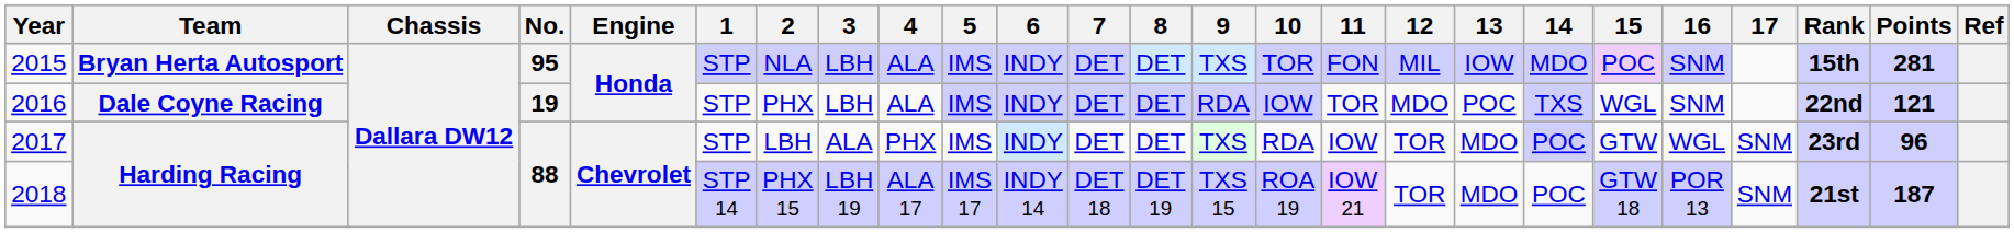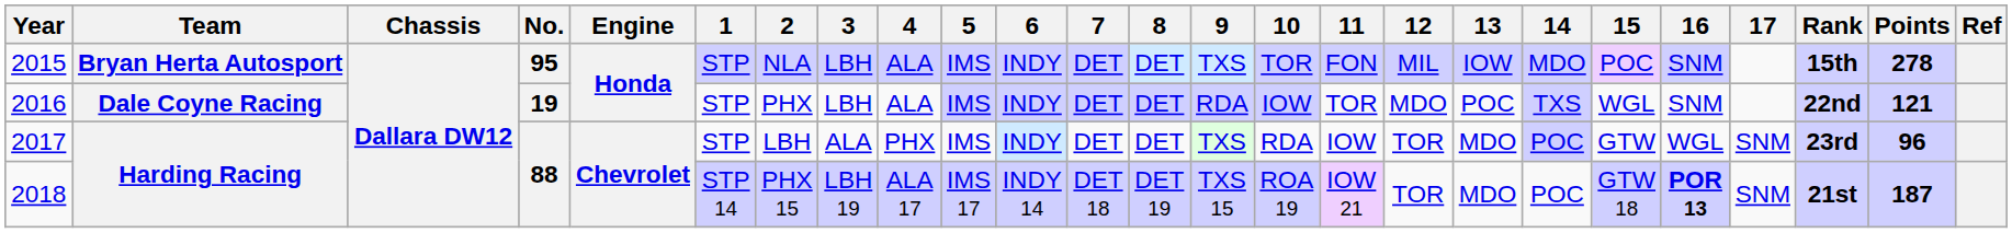 <table class="wikitable" style="text-align:center; font-size:85%;">
 <tr>
 <th>Year</th>
 <th>Team</th>
 <th>Chassis</th>
 <th>No.</th>
 <th>Engine</th>
 <th>1</th>
 <th>2</th>
 <th>3</th>
 <th>4</th>
 <th>5</th>
 <th>6</th>
 <th>7</th>
 <th>8</th>
 <th>9</th>
 <th>10</th>
 <th>11</th>
 <th>12</th>
 <th>13</th>
 <th>14</th>
 <th>15</th>
 <th>16</th>
 <th>17</th>
 <th>Rank</th>
 <th>Points</th>
 <th>Ref</th>
 </tr>
 <tr>
 <td><a href='#'>2015</a></td>
 <th nowrap><a href='#'>Bryan Herta Autosport</a></th>
 <th rowspan="4" nowrap><a href='#'>Dallara DW12</a></th>
 <th>95</th>
 <th rowspan="2"><a href='#'>Honda</a></th>
 <td style="background:#CFCFFF;"><a href='#'>STP</a><br></td>
 <td style="background:#CFCFFF;"><a href='#'>NLA</a><br></td>
 <td style="background:#CFCFFF;"><a href='#'>LBH</a><br></td>
 <td style="background:#CFCFFF;"><a href='#'>ALA</a><br></td>
 <td style="background:#CFCFFF;"><a href='#'>IMS</a><br></td>
 <td style="background:#CFCFFF;"><a href='#'>INDY</a><br></td>
 <td style="background:#CFCFFF;"><a href='#'>DET</a><br></td>
 <td style="background:#CFEAFF;"><a href='#'>DET</a><br></td>
 <td style="background:#CFEAFF;"><a href='#'>TXS</a><br></td>
 <td style="background:#CFCFFF;"><a href='#'>TOR</a><br></td>
 <td style="background:#CFCFFF;"><a href='#'>FON</a><br></td>
 <td style="background:#CFCFFF;"><a href='#'>MIL</a><br></td>
 <td style="background:#CFCFFF;"><a href='#'>IOW</a><br></td>
 <td style="background:#CFCFFF;"><a href='#'>MDO</a><br></td>
 <td style="background:#EFCFFF;"><a href='#'>POC</a><br></td>
 <td style="background:#CFCFFF;"><a href='#'>SNM</a><br></td>
 <td></td>
 <th style="background:#CFCFFF;">15th</th>
-<th style="background:#CFCFFF;">281</th>
+<th style="background:#CFCFFF;">278</th>
 <th></th>
 </tr>
 <tr>
 <td><a href='#'>2016</a></td>
 <th nowrap><a href='#'>Dale Coyne Racing</a></th>
 <th>19</th>
 <td><a href='#'>STP</a></td>
 <td><a href='#'>PHX</a></td>
 <td><a href='#'>LBH</a></td>
 <td><a href='#'>ALA</a></td>
 <td style="background:#CFCFFF;"><a href='#'>IMS</a><br></td>
 <td style="background:#CFCFFF;"><a href='#'>INDY</a><br></td>
 <td style="background:#CFCFFF;"><a href='#'>DET</a><br></td>
 <td style="background:#CFCFFF;"><a href='#'>DET</a><br></td>
 <td style="background:#CFCFFF;"><a href='#'>RDA</a><br></td>
 <td style="background:#CFCFFF;"><a href='#'>IOW</a><br></td>
 <td><a href='#'>TOR</a></td>
 <td><a href='#'>MDO</a></td>
 <td><a href='#'>POC</a></td>
 <td style="background:#CFCFFF;"><a href='#'>TXS</a><br></td>
 <td><a href='#'>WGL</a></td>
 <td><a href='#'>SNM</a></td>
 <td></td>
 <th style="background:#CFCFFF;">22nd</th>
 <th style="background:#CFCFFF;">121</th>
 <th></th>
 </tr>
 <tr>
 <td><a href='#'>2017</a></td>
 <th rowspan="2" nowrap><a href='#'>Harding Racing</a></th>
 <th rowspan=2>88</th>
 <th rowspan="2"><a href='#'>Chevrolet</a></th>
 <td><a href='#'>STP</a></td>
 <td><a href='#'>LBH</a></td>
 <td><a href='#'>ALA</a></td>
 <td><a href='#'>PHX</a></td>
 <td><a href='#'>IMS</a></td>
 <td style="background:#CFEAFF;"><a href='#'>INDY</a><br></td>
 <td><a href='#'>DET</a></td>
 <td><a href='#'>DET</a></td>
 <td style="background:#DFFFDF;"><a href='#'>TXS</a><br></td>
 <td><a href='#'>RDA</a></td>
 <td><a href='#'>IOW</a></td>
 <td><a href='#'>TOR</a></td>
 <td><a href='#'>MDO</a></td>
 <td style="background:#CFCFFF;"><a href='#'>POC</a><br></td>
 <td><a href='#'>GTW</a></td>
 <td><a href='#'>WGL</a></td>
 <td><a href='#'>SNM</a></td>
 <th style="background:#CFCFFF;">23rd</th>
 <th style="background:#CFCFFF;">96</th>
 <th></th>
 </tr>
 <tr>
 <td><a href='#'>2018</a></td>
 <td style="background:#CFCFFF;"><a href='#'>STP</a><br><small>14</small></td>
 <td style="background:#CFCFFF;"><a href='#'>PHX</a><br><small>15</small></td>
 <td style="background:#CFCFFF;"><a href='#'>LBH</a><br><small>19</small></td>
 <td style="background:#CFCFFF;"><a href='#'>ALA</a><br><small>17</small></td>
 <td style="background:#CFCFFF;"><a href='#'>IMS</a><br><small>17</small></td>
 <td style="background:#CFCFFF;"><a href='#'>INDY</a><br><small>14</small></td>
 <td style="background:#CFCFFF;"><a href='#'>DET</a><br><small>18</small></td>
 <td style="background:#CFCFFF;"><a href='#'>DET</a><br><small>19</small></td>
 <td style="background:#CFCFFF;"><a href='#'>TXS</a><br><small>15</small></td>
 <td style="background:#CFCFFF;"><a href='#'>ROA</a><br><small>19</small></td>
 <td style="background:#EFCFFF;"><a href='#'>IOW</a><br><small>21</small></td>
 <td><a href='#'>TOR</a></td>
 <td><a href='#'>MDO</a></td>
 <td><a href='#'>POC</a></td>
 <td style="background:#CFCFFF;"><a href='#'>GTW</a><br><small>18</small></td>
-<td style="background:#CFCFFF;"><a href='#'>POR</a><br><small>13</small></td>
+<td style="background:#CFCFFF;"><strong><a href='#'>POR</a><br><small>13</small></strong></td>
 <td><a href='#'>SNM</a></td>
 <th style="background:#CFCFFF;">21st</th>
 <th style="background:#CFCFFF;">187</th>
 <th></th>
 </tr>
 </table>
